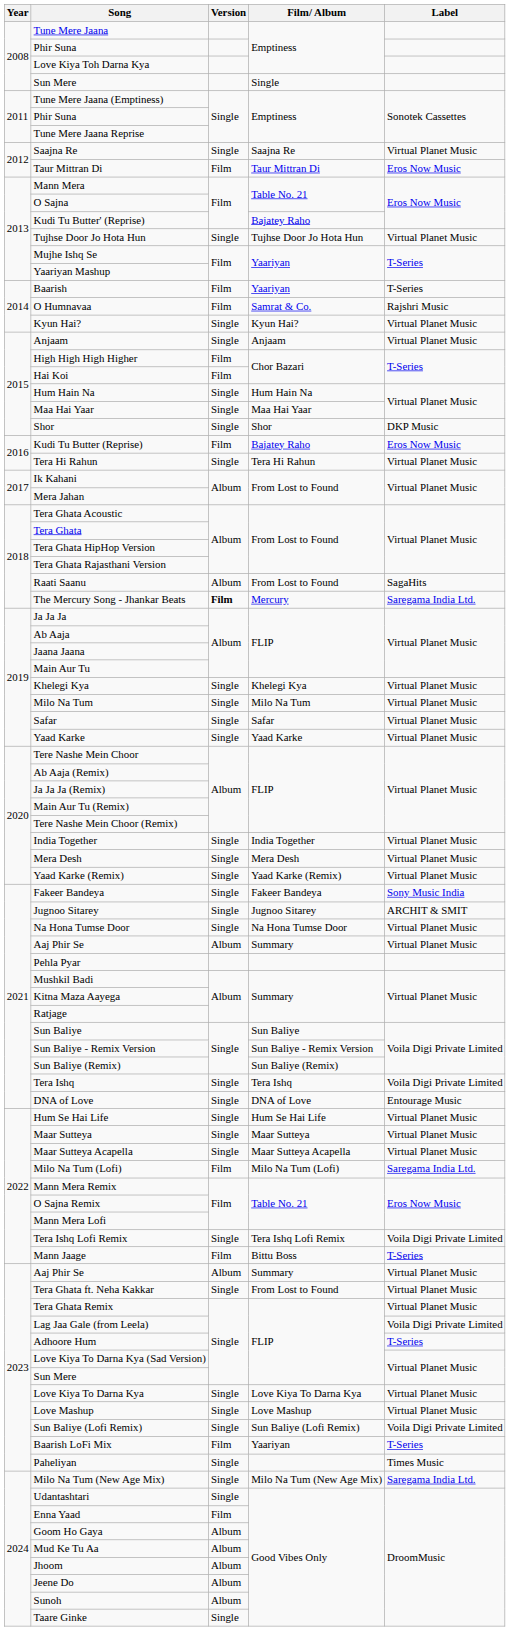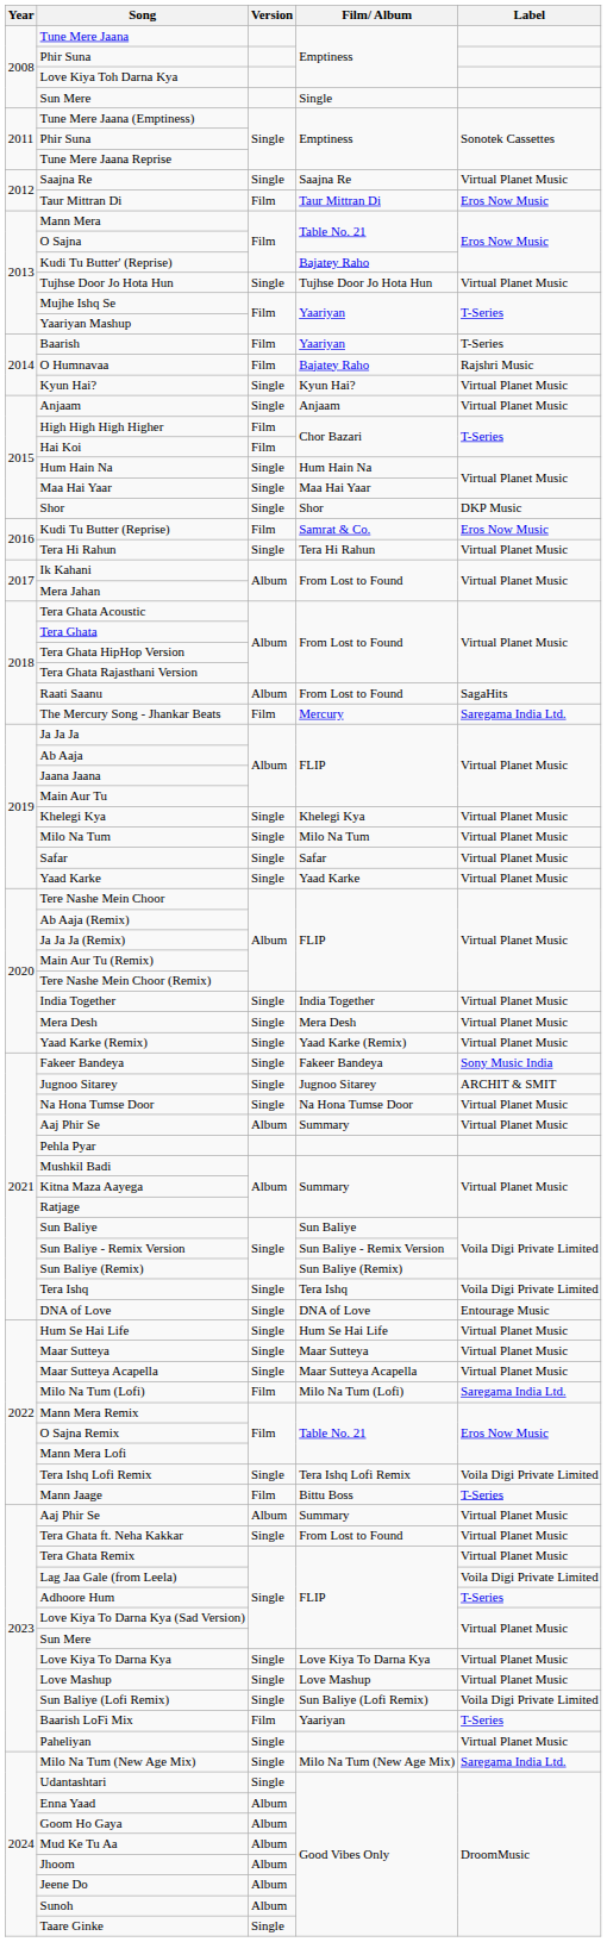 <table class="wikitable">
 <tr>
 <th>Year</th>
 <th>Song</th>
 <th>Version</th>
 <th>Film/ Album</th>
 <th>Label</th>
 </tr>
 <tr>
 <td rowspan="4">2008</td>
 <td><a href='#'>Tune Mere Jaana</a></td>
 <td></td>
 <td rowspan="3">Emptiness</td>
 <td></td>
 </tr>
 <tr>
 <td>Phir Suna</td>
 <td></td>
 <td></td>
 </tr>
 <tr>
 <td>Love Kiya Toh Darna Kya</td>
 <td></td>
 <td></td>
 </tr>
 <tr>
 <td>Sun Mere</td>
 <td></td>
 <td>Single</td>
 <td></td>
 </tr>
 <tr>
 <td rowspan="3">2011</td>
 <td>Tune Mere Jaana (Emptiness)</td>
 <td rowspan="3">Single</td>
 <td rowspan="3">Emptiness</td>
 <td rowspan="3">Sonotek Cassettes</td>
 </tr>
 <tr>
 <td>Phir Suna</td>
 </tr>
 <tr>
 <td>Tune Mere Jaana Reprise</td>
 </tr>
 <tr>
 <td rowspan="2">2012</td>
 <td>Saajna Re</td>
 <td>Single</td>
 <td>Saajna Re</td>
 <td>Virtual Planet Music</td>
 </tr>
 <tr>
 <td>Taur Mittran Di</td>
 <td>Film</td>
 <td><a href='#'>Taur Mittran Di</a></td>
 <td><a href='#'>Eros Now Music</a></td>
 </tr>
 <tr>
 <td rowspan="6">2013</td>
 <td>Mann Mera</td>
 <td rowspan="3">Film</td>
 <td rowspan="2"><a href='#'>Table No. 21</a></td>
 <td rowspan="3"><a href='#'>Eros Now Music</a></td>
 </tr>
 <tr>
 <td>O Sajna</td>
 </tr>
 <tr>
 <td>Kudi Tu Butter' (Reprise)</td>
 <td><a href='#'>Bajatey Raho</a></td>
 </tr>
 <tr>
 <td>Tujhse Door Jo Hota Hun</td>
 <td>Single</td>
 <td>Tujhse Door Jo Hota Hun</td>
 <td>Virtual Planet Music</td>
 </tr>
 <tr>
 <td>Mujhe Ishq Se</td>
 <td rowspan="2">Film</td>
 <td rowspan="2"><a href='#'>Yaariyan</a></td>
 <td rowspan="2"><a href='#'>T-Series</a></td>
 </tr>
 <tr>
 <td>Yaariyan Mashup</td>
 </tr>
 <tr>
 <td rowspan="3">2014</td>
 <td>Baarish</td>
 <td>Film</td>
 <td><a href='#'>Yaariyan</a></td>
 <td>T-Series</td>
 </tr>
 <tr>
 <td>O Humnavaa</td>
 <td>Film</td>
-<td><a href='#'>Samrat & Co.</a></td>
+<td><a href='#'>Bajatey Raho</a></td>
 <td>Rajshri Music</td>
 </tr>
 <tr>
 <td>Kyun Hai?</td>
 <td>Single</td>
 <td>Kyun Hai?</td>
 <td>Virtual Planet Music</td>
 </tr>
 <tr>
 <td rowspan="6">2015</td>
 <td>Anjaam</td>
 <td>Single</td>
 <td>Anjaam</td>
 <td>Virtual Planet Music</td>
 </tr>
 <tr>
 <td>High High High Higher</td>
 <td>Film</td>
 <td rowspan="2">Chor Bazari</td>
 <td rowspan="2"><a href='#'>T-Series</a></td>
 </tr>
 <tr>
 <td>Hai Koi</td>
 <td>Film</td>
 </tr>
 <tr>
 <td>Hum Hain Na</td>
 <td>Single</td>
 <td>Hum Hain Na</td>
 <td rowspan="2">Virtual Planet Music</td>
 </tr>
 <tr>
 <td>Maa Hai Yaar</td>
 <td>Single</td>
 <td>Maa Hai Yaar</td>
 </tr>
 <tr>
 <td>Shor</td>
 <td>Single</td>
 <td>Shor</td>
 <td>DKP Music</td>
 </tr>
 <tr>
 <td rowspan="2">2016</td>
 <td>Kudi Tu Butter (Reprise)</td>
 <td>Film</td>
-<td><a href='#'>Bajatey Raho</a></td>
+<td><a href='#'>Samrat & Co.</a></td>
 <td><a href='#'>Eros Now Music</a></td>
 </tr>
 <tr>
 <td>Tera Hi Rahun</td>
 <td>Single</td>
 <td>Tera Hi Rahun</td>
 <td>Virtual Planet Music</td>
 </tr>
 <tr>
 <td rowspan="2">2017</td>
 <td>Ik Kahani</td>
 <td rowspan="2">Album</td>
 <td rowspan="2">From Lost to Found</td>
 <td rowspan="2">Virtual Planet Music</td>
 </tr>
 <tr>
 <td>Mera Jahan</td>
 </tr>
 <tr>
 <td rowspan="6">2018</td>
 <td>Tera Ghata Acoustic</td>
 <td rowspan="4">Album</td>
 <td rowspan="4">From Lost to Found</td>
 <td rowspan="4">Virtual Planet Music</td>
 </tr>
 <tr>
 <td><a href='#'>Tera Ghata</a></td>
 </tr>
 <tr>
 <td>Tera Ghata HipHop Version</td>
 </tr>
 <tr>
 <td>Tera Ghata Rajasthani Version</td>
 </tr>
 <tr>
 <td>Raati Saanu</td>
 <td>Album</td>
 <td>From Lost to Found</td>
 <td>SagaHits</td>
 </tr>
 <tr>
 <td>The Mercury Song - Jhankar Beats</td>
-<td><strong>Film</strong></td>
+<td>Film</td>
 <td><a href='#'>Mercury</a></td>
 <td><a href='#'>Saregama India Ltd.</a></td>
 </tr>
 <tr>
 <td rowspan="8">2019</td>
 <td>Ja Ja Ja</td>
 <td rowspan="4">Album</td>
 <td rowspan="4">FLIP</td>
 <td rowspan="4">Virtual Planet Music</td>
 </tr>
 <tr>
 <td>Ab Aaja</td>
 </tr>
 <tr>
 <td>Jaana Jaana</td>
 </tr>
 <tr>
 <td>Main Aur Tu</td>
 </tr>
 <tr>
 <td>Khelegi Kya</td>
 <td>Single</td>
 <td>Khelegi Kya</td>
 <td>Virtual Planet Music</td>
 </tr>
 <tr>
 <td>Milo Na Tum</td>
 <td>Single</td>
 <td>Milo Na Tum</td>
 <td>Virtual Planet Music</td>
 </tr>
 <tr>
 <td>Safar</td>
 <td>Single</td>
 <td>Safar</td>
 <td>Virtual Planet Music</td>
 </tr>
 <tr>
 <td>Yaad Karke</td>
 <td>Single</td>
 <td>Yaad Karke</td>
 <td>Virtual Planet Music</td>
 </tr>
 <tr>
 <td rowspan="8">2020</td>
 <td>Tere Nashe Mein Choor</td>
 <td rowspan="5">Album</td>
 <td rowspan="5">FLIP</td>
 <td rowspan="5">Virtual Planet Music</td>
 </tr>
 <tr>
 <td>Ab Aaja (Remix)</td>
 </tr>
 <tr>
 <td>Ja Ja Ja (Remix)</td>
 </tr>
 <tr>
 <td>Main Aur Tu (Remix)</td>
 </tr>
 <tr>
 <td>Tere Nashe Mein Choor (Remix)</td>
 </tr>
 <tr>
 <td>India Together</td>
 <td>Single</td>
 <td>India Together</td>
 <td>Virtual Planet Music</td>
 </tr>
 <tr>
 <td>Mera Desh</td>
 <td>Single</td>
 <td>Mera Desh</td>
 <td>Virtual Planet Music</td>
 </tr>
 <tr>
 <td>Yaad Karke (Remix)</td>
 <td>Single</td>
 <td>Yaad Karke (Remix)</td>
 <td>Virtual Planet Music</td>
 </tr>
 <tr>
 <td rowspan="13">2021</td>
 <td>Fakeer Bandeya</td>
 <td>Single</td>
 <td>Fakeer Bandeya</td>
 <td><a href='#'>Sony Music India</a></td>
 </tr>
 <tr>
 <td>Jugnoo Sitarey</td>
 <td>Single</td>
 <td>Jugnoo Sitarey</td>
 <td>ARCHIT & SMIT</td>
 </tr>
 <tr>
 <td>Na Hona Tumse Door</td>
 <td>Single</td>
 <td>Na Hona Tumse Door</td>
 <td>Virtual Planet Music</td>
 </tr>
 <tr>
 <td>Aaj Phir  Se</td>
 <td>Album</td>
 <td>Summary</td>
 <td>Virtual Planet Music</td>
 </tr>
 <tr>
 <td>Pehla Pyar</td>
 <td></td>
 <td></td>
 <td></td>
 </tr>
 <tr>
 <td>Mushkil Badi</td>
 <td rowspan="3">Album</td>
 <td rowspan="3">Summary</td>
 <td rowspan="3">Virtual Planet Music</td>
 </tr>
 <tr>
 <td>Kitna Maza Aayega</td>
 </tr>
 <tr>
 <td>Ratjage</td>
 </tr>
 <tr>
 <td>Sun Baliye</td>
 <td rowspan="3">Single</td>
 <td>Sun Baliye</td>
 <td rowspan="3">Voila Digi Private Limited</td>
 </tr>
 <tr>
 <td>Sun Baliye - Remix Version</td>
 <td>Sun Baliye - Remix Version</td>
 </tr>
 <tr>
 <td>Sun Baliye (Remix)</td>
 <td>Sun Baliye (Remix)</td>
 </tr>
 <tr>
 <td>Tera Ishq</td>
 <td>Single</td>
 <td>Tera Ishq</td>
 <td>Voila Digi Private Limited</td>
 </tr>
 <tr>
 <td>DNA of Love</td>
 <td>Single</td>
 <td>DNA of Love</td>
 <td>Entourage Music</td>
 </tr>
 <tr>
 <td rowspan="9">2022</td>
 <td>Hum Se Hai Life</td>
 <td>Single</td>
 <td>Hum Se Hai Life</td>
 <td>Virtual Planet Music</td>
 </tr>
 <tr>
 <td>Maar Sutteya</td>
 <td>Single</td>
 <td>Maar Sutteya</td>
 <td>Virtual Planet Music</td>
 </tr>
 <tr>
 <td>Maar Sutteya Acapella</td>
 <td>Single</td>
 <td>Maar Sutteya Acapella</td>
 <td>Virtual Planet Music</td>
 </tr>
 <tr>
 <td>Milo Na Tum (Lofi)</td>
 <td>Film</td>
 <td>Milo Na Tum (Lofi)</td>
 <td><a href='#'>Saregama India Ltd.</a></td>
 </tr>
 <tr>
 <td>Mann Mera Remix</td>
 <td rowspan="3">Film</td>
 <td rowspan="3"><a href='#'>Table No. 21</a></td>
 <td rowspan="3"><a href='#'>Eros Now Music</a></td>
 </tr>
 <tr>
 <td>O Sajna Remix</td>
 </tr>
 <tr>
 <td>Mann Mera Lofi</td>
 </tr>
 <tr>
 <td>Tera Ishq Lofi Remix</td>
 <td>Single</td>
 <td>Tera Ishq Lofi Remix</td>
 <td>Voila Digi Private Limited</td>
 </tr>
 <tr>
 <td>Mann Jaage</td>
 <td>Film</td>
 <td>Bittu Boss</td>
 <td><a href='#'>T-Series</a></td>
 </tr>
 <tr>
 <td rowspan="12">2023</td>
 <td>Aaj Phir Se</td>
 <td>Album</td>
 <td>Summary</td>
 <td>Virtual Planet Music</td>
 </tr>
 <tr>
 <td>Tera Ghata ft. Neha Kakkar</td>
 <td>Single</td>
 <td>From Lost to Found</td>
 <td>Virtual Planet Music</td>
 </tr>
 <tr>
 <td>Tera Ghata Remix</td>
 <td rowspan="5">Single</td>
 <td rowspan="5">FLIP</td>
 <td>Virtual Planet Music</td>
 </tr>
 <tr>
 <td>Lag Jaa Gale (from Leela)</td>
 <td>Voila Digi Private Limited</td>
 </tr>
 <tr>
 <td>Adhoore Hum</td>
 <td><a href='#'>T-Series</a></td>
 </tr>
 <tr>
 <td>Love Kiya To Darna Kya (Sad Version)</td>
 <td rowspan="2">Virtual Planet Music</td>
 </tr>
 <tr>
 <td>Sun Mere</td>
 </tr>
 <tr>
 <td>Love Kiya To Darna  Kya</td>
 <td>Single</td>
 <td>Love Kiya To Darna Kya</td>
 <td>Virtual Planet Music</td>
 </tr>
 <tr>
 <td>Love Mashup</td>
 <td>Single</td>
 <td>Love Mashup</td>
 <td>Virtual Planet Music</td>
 </tr>
 <tr>
 <td>Sun Baliye (Lofi  Remix)</td>
 <td>Single</td>
 <td>Sun Baliye (Lofi  Remix)</td>
 <td>Voila Digi Private Limited</td>
 </tr>
 <tr>
 <td>Baarish LoFi Mix</td>
 <td>Film</td>
 <td>Yaariyan</td>
 <td><a href='#'>T-Series</a></td>
 </tr>
 <tr>
 <td>Paheliyan</td>
 <td>Single</td>
 <td></td>
-<td>Times Music</td>
+<td>Virtual Planet Music</td>
 </tr>
 <tr>
 <td rowspan="9">2024</td>
 <td>Milo Na Tum (New Age Mix)</td>
 <td>Single</td>
 <td>Milo Na Tum (New Age Mix)</td>
 <td><a href='#'>Saregama India Ltd.</a></td>
 </tr>
 <tr>
 <td>Udantashtari</td>
 <td>Single</td>
 <td rowspan="8">Good Vibes Only</td>
 <td rowspan="8">DroomMusic</td>
 </tr>
 <tr>
 <td>Enna  Yaad</td>
-<td>Film</td>
+<td>Album</td>
 </tr>
 <tr>
 <td>Goom Ho Gaya</td>
 <td>Album</td>
 </tr>
 <tr>
 <td>Mud Ke Tu Aa</td>
 <td>Album</td>
 </tr>
 <tr>
 <td>Jhoom</td>
 <td>Album</td>
 </tr>
 <tr>
 <td>Jeene Do</td>
 <td>Album</td>
 </tr>
 <tr>
 <td>Sunoh</td>
 <td>Album</td>
 </tr>
 <tr>
 <td>Taare Ginke</td>
 <td>Single</td>
 </tr>
 </table>
